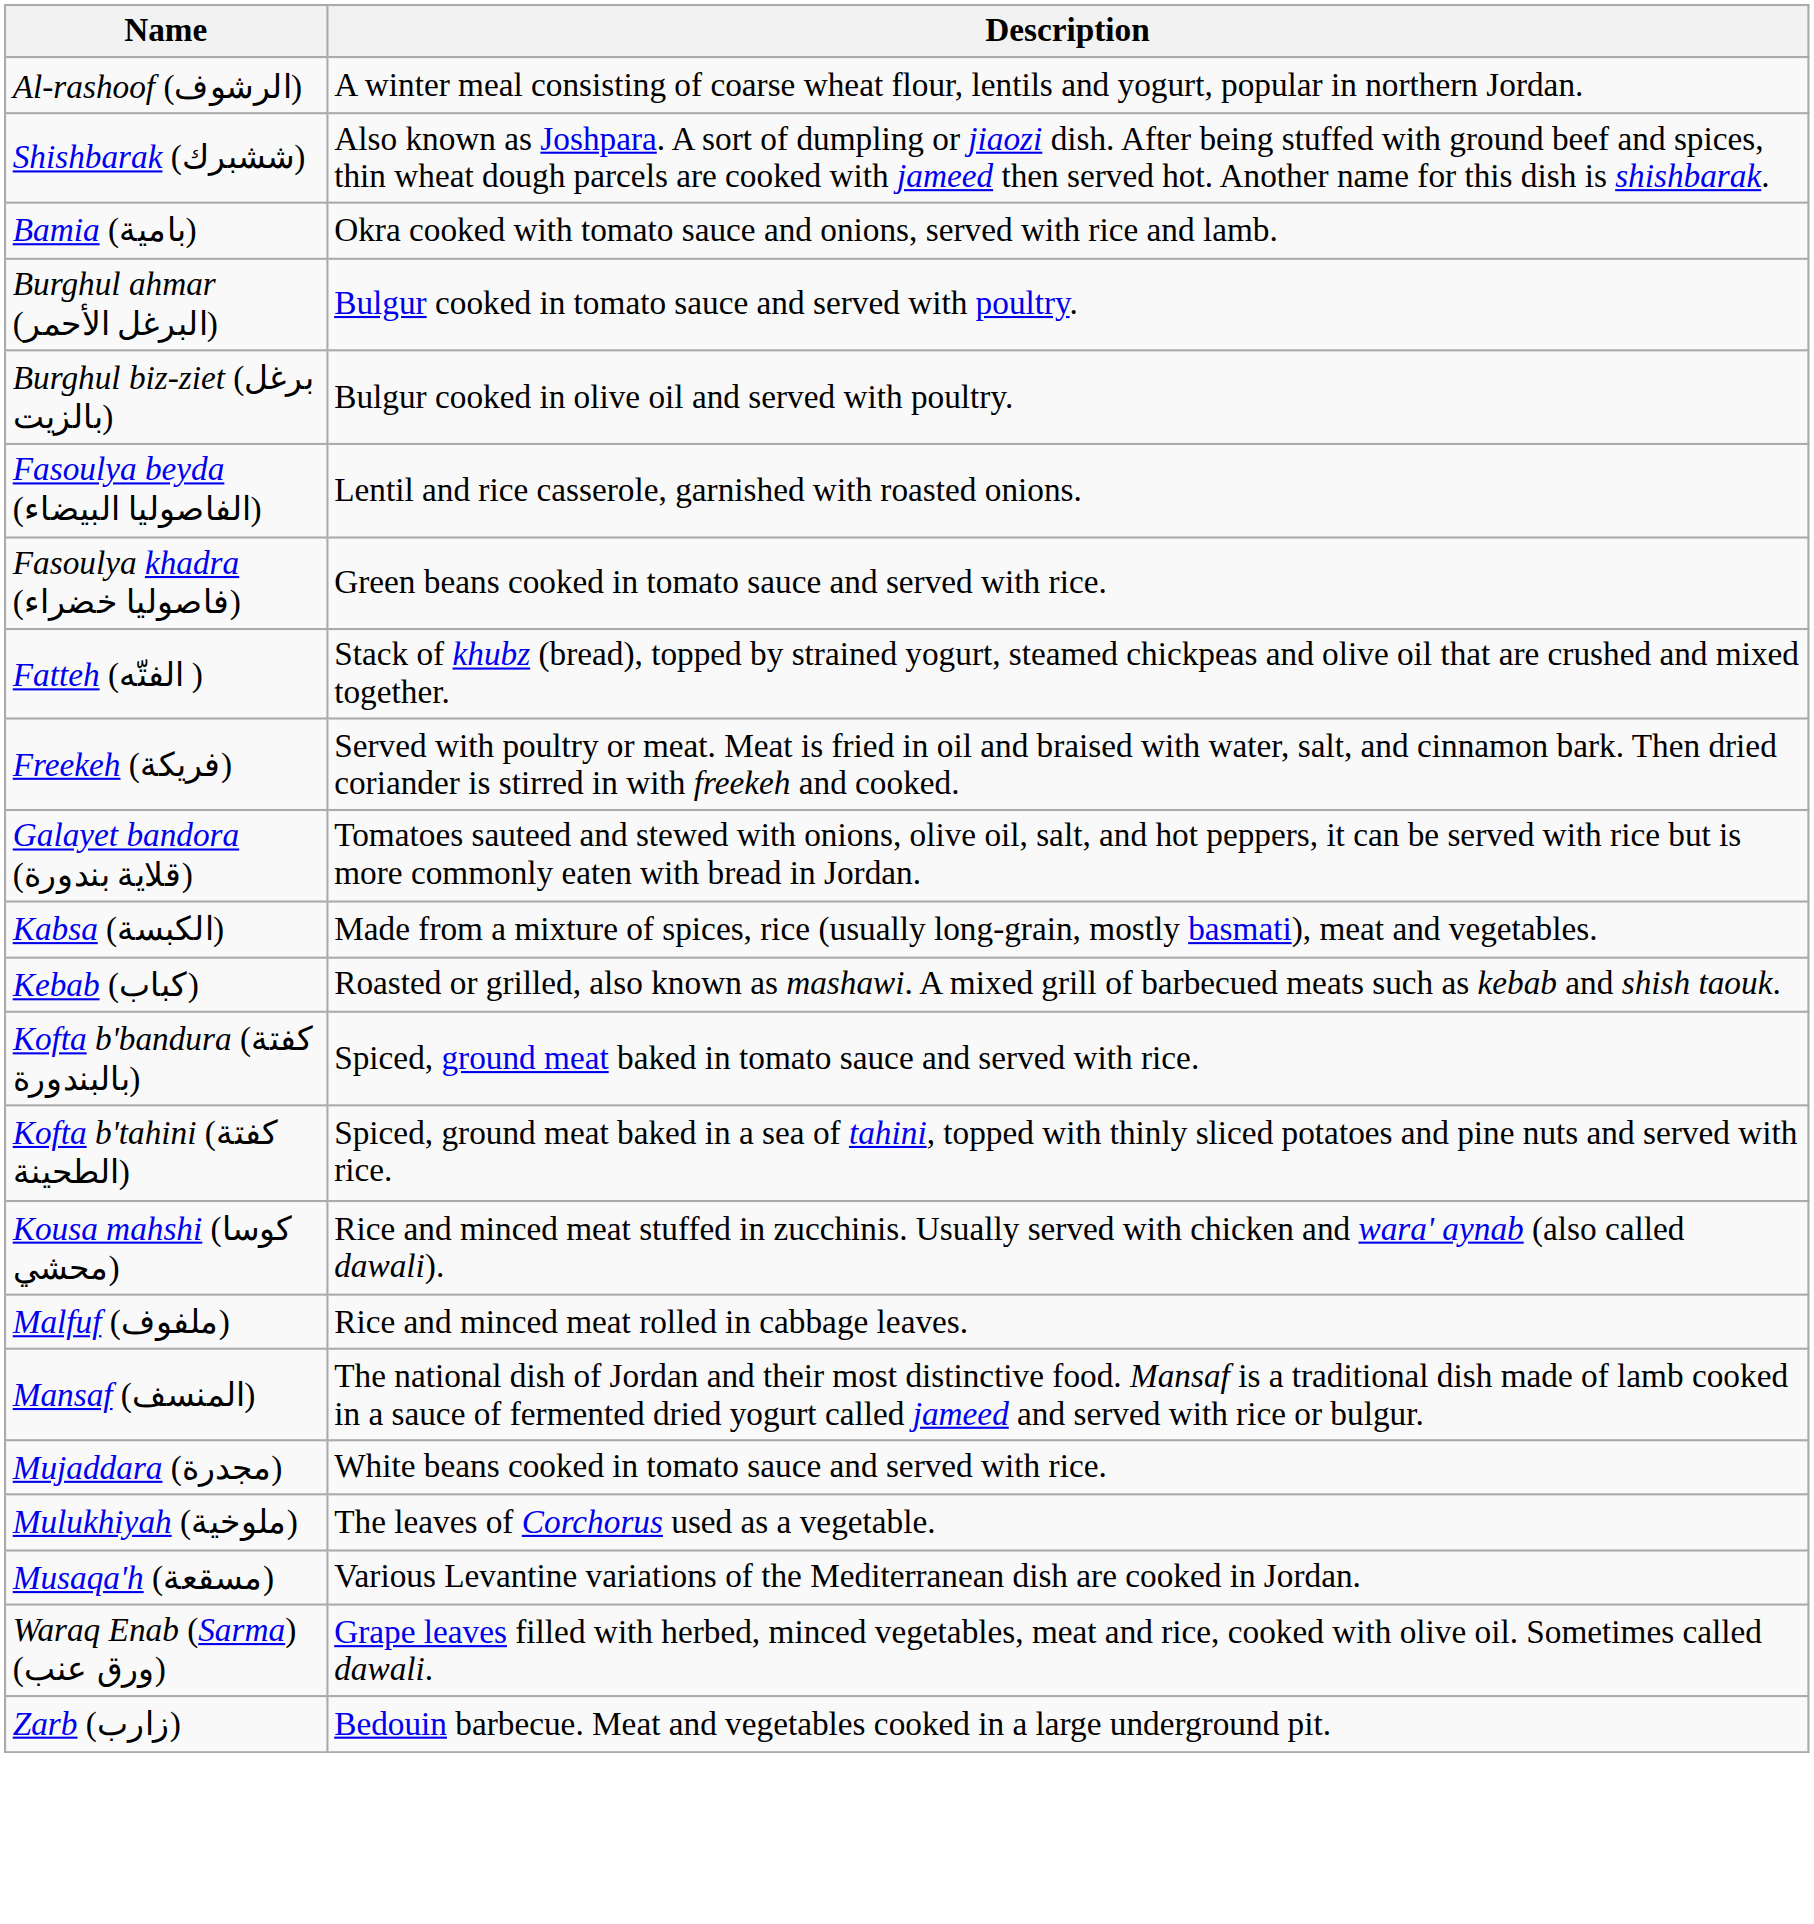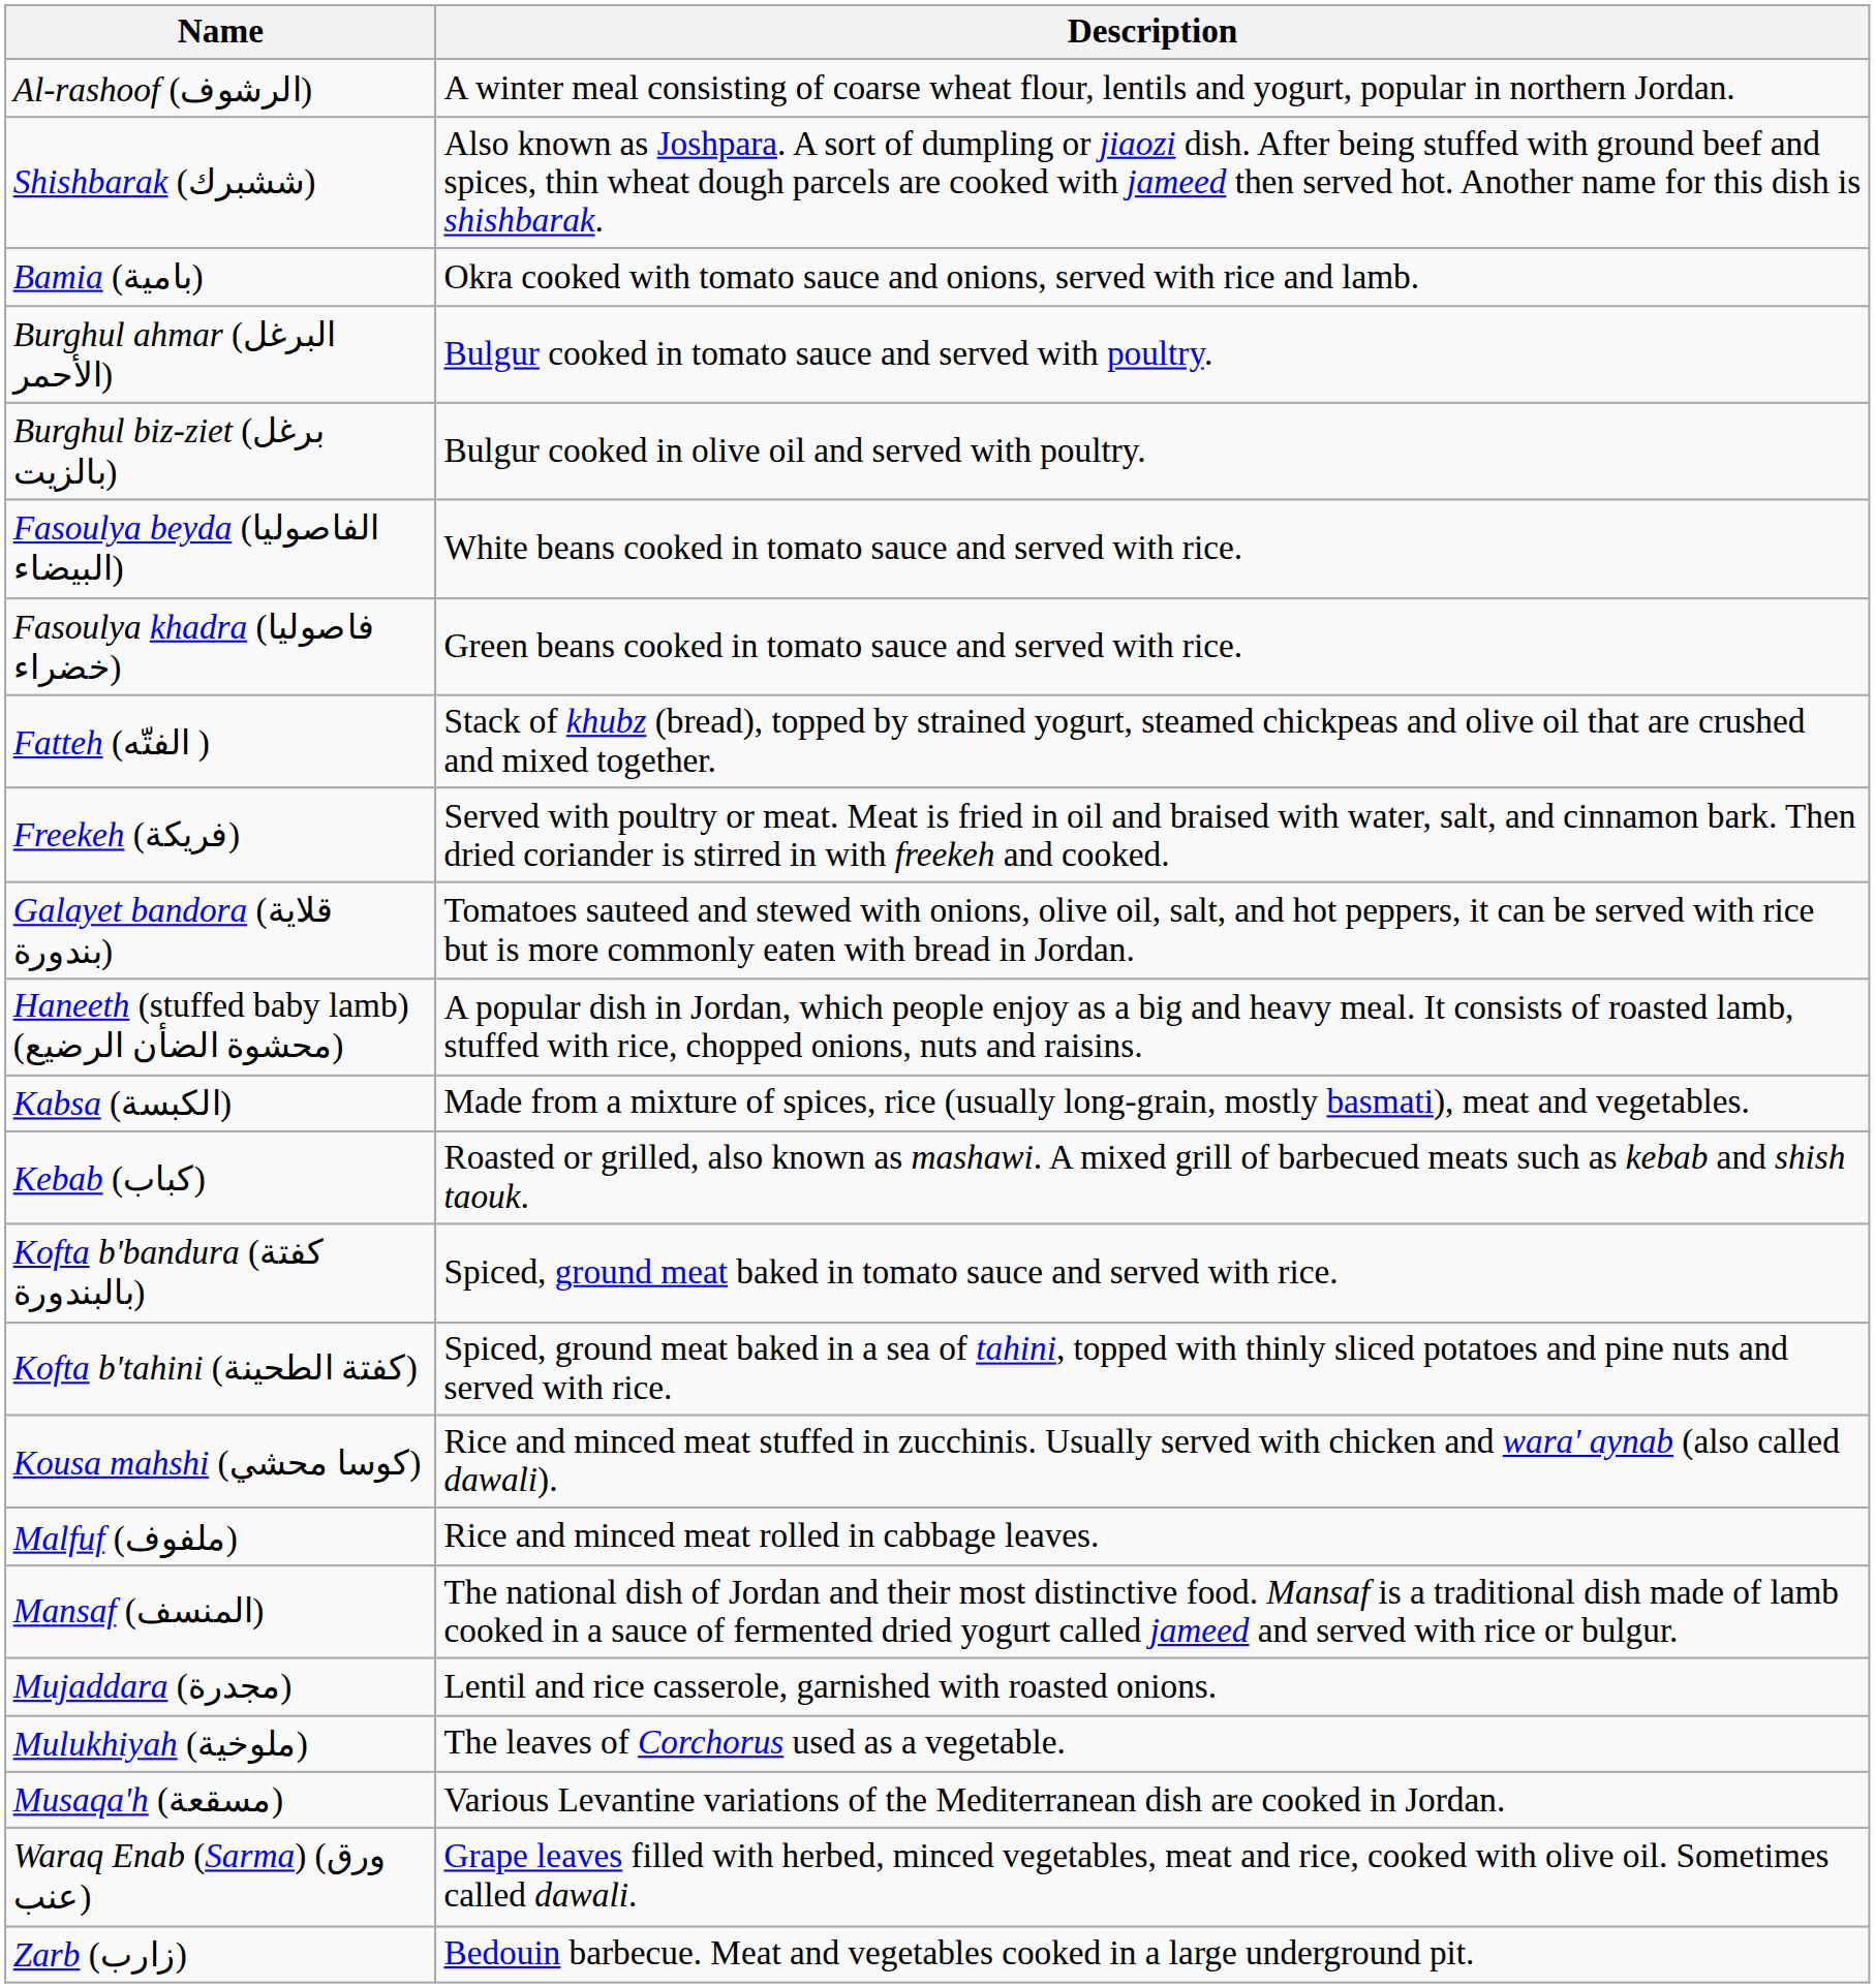 <table class="wikitable">
 <tr>
 <th>Name</th>
 <th>Description</th>
 </tr>
 <tr>
 <td><em>Al-rashoof</em> (الرشوف)</td>
 <td>A winter meal consisting of coarse wheat flour, lentils and yogurt, popular in northern Jordan.</td>
 </tr>
 <tr>
 <td><em><a href='#'>Shishbarak</a></em> (ششبرك)</td>
 <td>Also known as <a href='#'>Joshpara</a>. A sort of dumpling or <em><a href='#'>jiaozi</a></em> dish. After being stuffed with ground beef and spices, thin wheat dough parcels are cooked with <em><a href='#'>jameed</a></em> then served hot. Another name for this dish is <em><a href='#'>shishbarak</a></em>.</td>
 </tr>
 <tr>
 <td><em><a href='#'>Bamia</a></em> (بامية)</td>
 <td>Okra cooked with tomato sauce and onions, served with rice and lamb.</td>
 </tr>
 <tr>
 <td><em>Burghul ahmar</em> (البرغل الأحمر)</td>
 <td><a href='#'>Bulgur</a> cooked in tomato sauce and served with <a href='#'>poultry</a>.</td>
 </tr>
 <tr>
 <td><em>Burghul biz-ziet</em> (برغل بالزيت)</td>
 <td>Bulgur cooked in olive oil and served with poultry.</td>
 </tr>
 <tr>
 <td><em><a href='#'>Fasoulya beyda</a></em> (الفاصوليا البيضاء)</td>
-<td>Lentil and rice casserole, garnished with roasted onions.</td>
+<td>White beans cooked in tomato sauce and served with rice.</td>
 </tr>
 <tr>
 <td><em>Fasoulya <a href='#'>khadra</a></em> (فاصوليا خضراء)</td>
 <td>Green beans cooked in tomato sauce and served with rice.</td>
 </tr>
 <tr>
 <td><em><a href='#'>Fatteh</a></em> (الفتّه )</td>
 <td>Stack of <em><a href='#'>khubz</a></em> (bread), topped by strained yogurt, steamed chickpeas and olive oil that are crushed and mixed together.</td>
 </tr>
 <tr>
 <td><em><a href='#'>Freekeh</a></em> (فريكة)</td>
 <td>Served with poultry or meat. Meat is fried in oil and braised with water, salt, and cinnamon bark. Then dried coriander is stirred in with <em>freekeh</em> and cooked.</td>
 </tr>
 <tr>
 <td><em><a href='#'>Galayet bandora</a></em> (قلاية بندورة)</td>
 <td>Tomatoes sauteed and stewed with onions, olive oil, salt, and hot peppers, it can be served with rice but is more commonly eaten with bread in Jordan.</td>
+</tr>
+<tr>
+<td><em><a href='#'>Haneeth</a></em> (stuffed baby lamb) (محشوة الضأن الرضيع)</td>
+<td>A popular dish in Jordan, which people enjoy as a big and heavy meal. It consists of roasted lamb, stuffed with rice, chopped onions, nuts and raisins.</td>
 </tr>
 <tr>
 <td><em><a href='#'>Kabsa</a></em> (الكبسة)</td>
 <td>Made from a mixture of spices, rice (usually long-grain, mostly <a href='#'>basmati</a>), meat and vegetables.</td>
 </tr>
 <tr>
 <td><em><a href='#'>Kebab</a></em> (كباب)</td>
 <td>Roasted or grilled, also known as <em>mashawi</em>. A mixed grill of barbecued meats such as <em>kebab</em> and <em>shish taouk</em>.</td>
 </tr>
 <tr>
 <td><em><a href='#'>Kofta</a> b'bandura</em> (كفتة بالبندورة)</td>
 <td>Spiced, <a href='#'>ground meat</a> baked in tomato sauce and served with rice.</td>
 </tr>
 <tr>
 <td><em><a href='#'>Kofta</a> b'tahini</em> (كفتة الطحينة)</td>
 <td>Spiced, ground meat baked in a sea of <em><a href='#'>tahini</a></em>, topped with thinly sliced potatoes and pine nuts and served with rice.</td>
 </tr>
 <tr>
 <td><em><a href='#'>Kousa mahshi</a></em> (كوسا محشي)</td>
 <td>Rice and minced meat stuffed in zucchinis. Usually served with chicken and <em><a href='#'>wara' aynab</a></em> (also called <em>dawali</em>).</td>
 </tr>
 <tr>
 <td><em><a href='#'>Malfuf</a></em> (ملفوف)</td>
 <td>Rice and minced meat rolled in cabbage leaves.</td>
 </tr>
 <tr>
 <td><em><a href='#'>Mansaf</a></em> (المنسف)</td>
 <td>The national dish of Jordan and their most distinctive food. <em>Mansaf</em> is a traditional dish made of lamb cooked in a sauce of fermented dried yogurt called <em><a href='#'>jameed</a></em> and served with rice or bulgur.</td>
 </tr>
 <tr>
 <td><em><a href='#'>Mujaddara</a></em> (مجدرة)</td>
-<td>White beans cooked in tomato sauce and served with rice.</td>
+<td>Lentil and rice casserole, garnished with roasted onions.</td>
 </tr>
 <tr>
 <td><em><a href='#'>Mulukhiyah</a></em> (ملوخية)</td>
 <td>The leaves of <em><a href='#'>Corchorus</a></em> used as a vegetable.</td>
 </tr>
 <tr>
 <td><em><a href='#'>Musaqa'h</a></em> (مسقعة)</td>
 <td>Various Levantine variations of the Mediterranean dish are cooked in Jordan.</td>
 </tr>
 <tr>
 <td><em>Waraq Enab</em> (<em><a href='#'>Sarma</a></em>) (ورق عنب)</td>
 <td><a href='#'>Grape leaves</a> filled with herbed, minced vegetables, meat and rice, cooked with olive oil. Sometimes called <em>dawali</em>.</td>
 </tr>
 <tr>
 <td><em><a href='#'>Zarb</a></em> (زارب)</td>
 <td><a href='#'>Bedouin</a> barbecue. Meat and vegetables cooked in a large underground pit.</td>
 </tr>
 </table>
